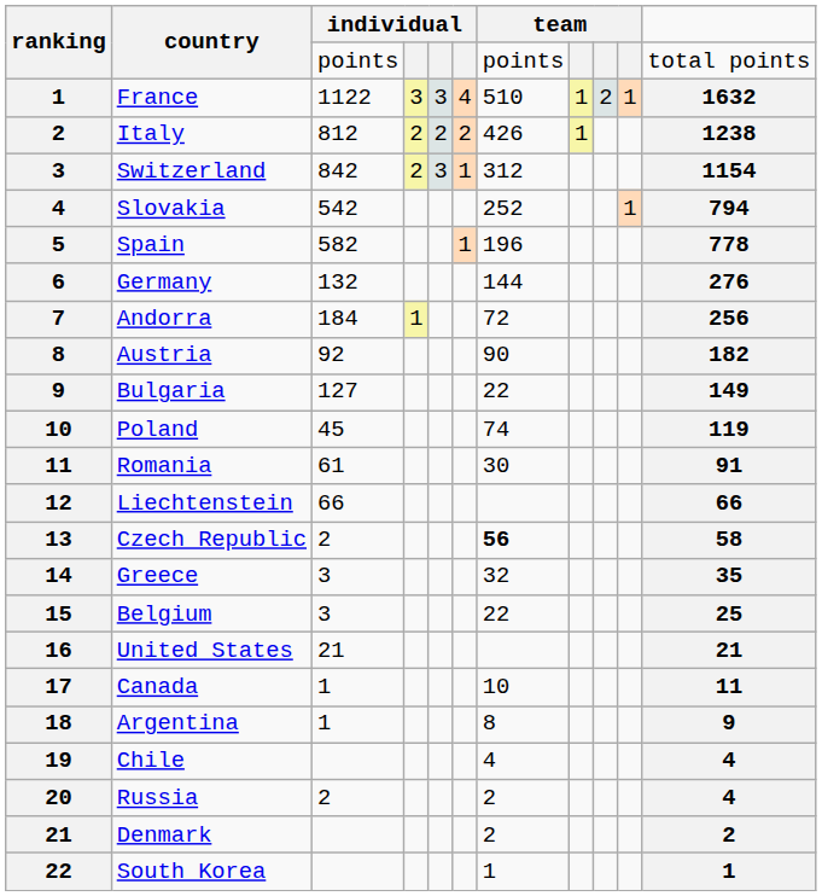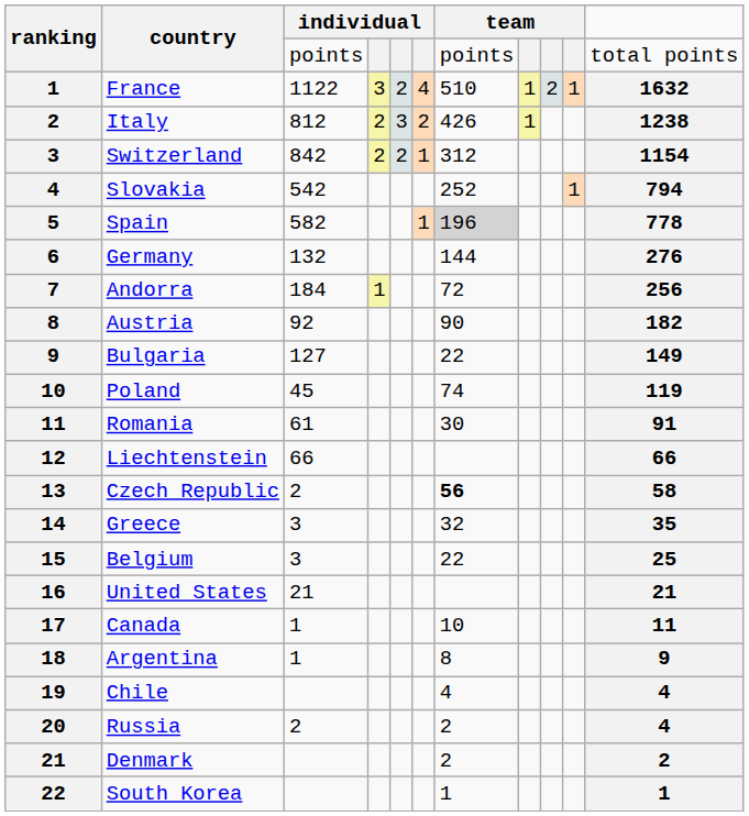 <table class="wikitable">
 <tr>
 <th rowspan="2">ranking</th>
 <th rowspan="2">country</th>
 <th colspan="4">individual</th>
 <th colspan="4">team</th>
 <td></td>
 </tr>
 <tr>
 <td>points</td>
 <th bgcolor="gold"></th>
 <th bgcolor="silver"></th>
 <th bgcolor="#cc9966"></th>
 <td>points</td>
 <th bgcolor="gold"></th>
 <th bgcolor="silver"></th>
 <th bgcolor="#cc9966"></th>
 <td>total points</td>
 </tr>
 <tr>
 <th>1</th>
 <td> <a href='#'>France</a></td>
 <td>1122</td>
 <td bgcolor="#F7F6A8">3</td>
-<td bgcolor="#DCE5E5">3</td>
+<td bgcolor="#DCE5E5">2</td>
 <td bgcolor="#FFDAB9">4</td>
 <td>510</td>
 <td bgcolor="#F7F6A8">1</td>
 <td bgcolor="#DCE5E5">2</td>
 <td bgcolor="#FFDAB9">1</td>
 <th>1632</th>
 </tr>
 <tr>
 <th>2</th>
 <td> <a href='#'>Italy</a></td>
 <td>812</td>
 <td bgcolor="#F7F6A8">2</td>
-<td bgcolor="#DCE5E5">2</td>
+<td bgcolor="#DCE5E5">3</td>
 <td bgcolor="#FFDAB9">2</td>
 <td>426</td>
 <td bgcolor="#F7F6A8">1</td>
 <td></td>
 <td></td>
 <th>1238</th>
 </tr>
 <tr>
 <th>3</th>
 <td> <a href='#'>Switzerland</a></td>
 <td>842</td>
 <td bgcolor="#F7F6A8">2</td>
-<td bgcolor="#DCE5E5">3</td>
+<td bgcolor="#DCE5E5">2</td>
 <td bgcolor="#FFDAB9">1</td>
 <td>312</td>
 <td></td>
 <td></td>
 <td></td>
 <th>1154</th>
 </tr>
 <tr>
 <th>4</th>
 <td> <a href='#'>Slovakia</a></td>
 <td>542</td>
 <td></td>
 <td></td>
 <td></td>
 <td>252</td>
 <td></td>
 <td></td>
 <td bgcolor="#FFDAB9">1</td>
 <th>794</th>
 </tr>
 <tr>
 <th>5</th>
 <td> <a href='#'>Spain</a></td>
 <td>582</td>
 <td></td>
 <td></td>
 <td bgcolor="#FFDAB9">1</td>
-<td>196</td>
+<td style="background: lightgrey;">196</td>
 <td></td>
 <td></td>
 <td></td>
 <th>778</th>
 </tr>
 <tr>
 <th>6</th>
 <td> <a href='#'>Germany</a></td>
 <td>132</td>
 <td></td>
 <td></td>
 <td></td>
 <td>144</td>
 <td></td>
 <td></td>
 <td></td>
 <th>276</th>
 </tr>
 <tr>
 <th>7</th>
 <td> <a href='#'>Andorra</a></td>
 <td>184</td>
 <td bgcolor="#F7F6A8">1</td>
 <td></td>
 <td></td>
 <td>72</td>
 <td></td>
 <td></td>
 <td></td>
 <th>256</th>
 </tr>
 <tr>
 <th>8</th>
 <td> <a href='#'>Austria</a></td>
 <td>92</td>
 <td></td>
 <td></td>
 <td></td>
 <td>90</td>
 <td></td>
 <td></td>
 <td></td>
 <th>182</th>
 </tr>
 <tr>
 <th>9</th>
 <td> <a href='#'>Bulgaria</a></td>
 <td>127</td>
 <td></td>
 <td></td>
 <td></td>
 <td>22</td>
 <td></td>
 <td></td>
 <td></td>
 <th>149</th>
 </tr>
 <tr>
 <th>10</th>
 <td> <a href='#'>Poland</a></td>
 <td>45</td>
 <td></td>
 <td></td>
 <td></td>
 <td>74</td>
 <td></td>
 <td></td>
 <td></td>
 <th>119</th>
 </tr>
 <tr>
 <th>11</th>
 <td> <a href='#'>Romania</a></td>
 <td>61</td>
 <td></td>
 <td></td>
 <td></td>
 <td>30</td>
 <td></td>
 <td></td>
 <td></td>
 <th>91</th>
 </tr>
 <tr>
 <th>12</th>
 <td> <a href='#'>Liechtenstein</a></td>
 <td>66</td>
 <td></td>
 <td></td>
 <td></td>
 <td></td>
 <td></td>
 <td></td>
 <td></td>
 <th>66</th>
 </tr>
 <tr>
 <th>13</th>
 <td> <a href='#'>Czech Republic</a></td>
 <td>2</td>
 <td></td>
 <td></td>
 <td></td>
 <td><strong>56</strong></td>
 <td></td>
 <td></td>
 <td></td>
 <th>58</th>
 </tr>
 <tr>
 <th>14</th>
 <td> <a href='#'>Greece</a></td>
 <td>3</td>
 <td></td>
 <td></td>
 <td></td>
 <td>32</td>
 <td></td>
 <td></td>
 <td></td>
 <th>35</th>
 </tr>
 <tr>
 <th>15</th>
 <td> <a href='#'>Belgium</a></td>
 <td>3</td>
 <td></td>
 <td></td>
 <td></td>
 <td>22</td>
 <td></td>
 <td></td>
 <td></td>
 <th>25</th>
 </tr>
 <tr>
 <th>16</th>
 <td> <a href='#'>United States</a></td>
 <td>21</td>
 <td></td>
 <td></td>
 <td></td>
 <td></td>
 <td></td>
 <td></td>
 <td></td>
 <th>21</th>
 </tr>
 <tr>
 <th>17</th>
 <td> <a href='#'>Canada</a></td>
 <td>1</td>
 <td></td>
 <td></td>
 <td></td>
 <td>10</td>
 <td></td>
 <td></td>
 <td></td>
 <th>11</th>
 </tr>
 <tr>
 <th>18</th>
 <td> <a href='#'>Argentina</a></td>
 <td>1</td>
 <td></td>
 <td></td>
 <td></td>
 <td>8</td>
 <td></td>
 <td></td>
 <td></td>
 <th>9</th>
 </tr>
 <tr>
 <th>19</th>
 <td> <a href='#'>Chile</a></td>
 <td></td>
 <td></td>
 <td></td>
 <td></td>
 <td>4</td>
 <td></td>
 <td></td>
 <td></td>
 <th>4</th>
 </tr>
 <tr>
 <th>20</th>
 <td> <a href='#'>Russia</a></td>
 <td>2</td>
 <td></td>
 <td></td>
 <td></td>
 <td>2</td>
 <td></td>
 <td></td>
 <td></td>
 <th>4</th>
 </tr>
 <tr>
 <th>21</th>
 <td> <a href='#'>Denmark</a></td>
 <td></td>
 <td></td>
 <td></td>
 <td></td>
 <td>2</td>
 <td></td>
 <td></td>
 <td></td>
 <th>2</th>
 </tr>
 <tr>
 <th>22</th>
 <td> <a href='#'>South Korea</a></td>
 <td></td>
 <td></td>
 <td></td>
 <td></td>
 <td>1</td>
 <td></td>
 <td></td>
 <td></td>
 <th>1</th>
 </tr>
 </table>
